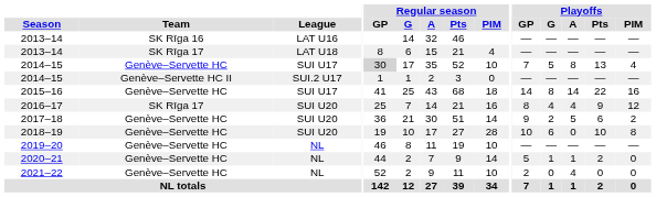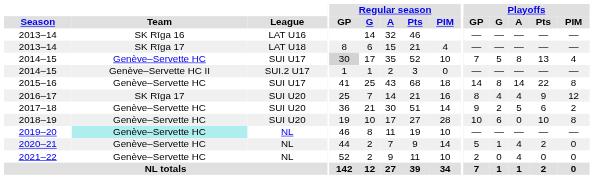 <table border="0" cellpadding="1" cellspacing="0" style="text-align:center; width:60em">
 <tr bgcolor="#e0e0e0">
 <th colspan="3" bgcolor="#ffffff"></th>
 <th rowspan="99" bgcolor="#ffffff"></th>
 <th colspan="5"><a href='#'>Regular season</a></th>
 <th rowspan="99" bgcolor="#ffffff"></th>
 <th colspan="5"><a href='#'>Playoffs</a></th>
 </tr>
 <tr bgcolor="#e0e0e0">
 <th><a href='#'>Season</a></th>
 <th>Team</th>
 <th>League</th>
 <th>GP</th>
 <th><a href='#'>G</a></th>
 <th><a href='#'>A</a></th>
 <th><a href='#'>Pts</a></th>
 <th><a href='#'>PIM</a></th>
 <th>GP</th>
 <th>G</th>
 <th>A</th>
 <th>Pts</th>
 <th>PIM</th>
 </tr>
 <tr>
 <td>2013–14</td>
 <td>SK Rīga 16</td>
 <td>LAT U16</td>
 <td></td>
 <td>14</td>
 <td>32</td>
 <td>46</td>
 <td></td>
 <td>—</td>
 <td>—</td>
 <td>—</td>
 <td>—</td>
 <td>—</td>
 </tr>
 <tr bgcolor="#f0f0f0">
 <td>2013–14</td>
 <td>SK Rīga 17</td>
 <td>LAT U18</td>
 <td>8</td>
 <td>6</td>
 <td>15</td>
 <td>21</td>
 <td>4</td>
 <td>—</td>
 <td>—</td>
 <td>—</td>
 <td>—</td>
 <td>—</td>
 </tr>
 <tr>
 <td>2014–15</td>
 <td><a href='#'>Genève–Servette HC</a></td>
 <td>SUI U17</td>
 <td style="background: lightgrey;">30</td>
 <td>17</td>
 <td>35</td>
 <td>52</td>
 <td>10</td>
 <td>7</td>
 <td>5</td>
 <td>8</td>
 <td>13</td>
 <td>4</td>
 </tr>
 <tr bgcolor="#f0f0f0">
 <td>2014–15</td>
 <td>Genève–Servette HC II</td>
 <td>SUI.2 U17</td>
 <td>1</td>
 <td>1</td>
 <td>2</td>
 <td>3</td>
 <td>0</td>
 <td>—</td>
 <td>—</td>
 <td>—</td>
 <td>—</td>
 <td>—</td>
 </tr>
 <tr>
 <td>2015–16</td>
 <td>Genève–Servette HC</td>
 <td>SUI U17</td>
 <td>41</td>
 <td>25</td>
 <td>43</td>
 <td>68</td>
 <td>18</td>
 <td>14</td>
 <td>8</td>
 <td>14</td>
 <td>22</td>
-<td>16</td>
+<td>8</td>
 </tr>
 <tr bgcolor="#f0f0f0">
 <td>2016–17</td>
 <td>SK Rīga 17</td>
 <td>SUI U20</td>
 <td>25</td>
 <td>7</td>
 <td>14</td>
 <td>21</td>
 <td>16</td>
 <td>8</td>
 <td>4</td>
 <td>4</td>
 <td>9</td>
 <td>12</td>
 </tr>
 <tr>
 <td>2017–18</td>
 <td>Genève–Servette HC</td>
 <td>SUI U20</td>
 <td>36</td>
 <td>21</td>
 <td>30</td>
 <td>51</td>
 <td>14</td>
 <td>9</td>
 <td>2</td>
 <td>5</td>
 <td>6</td>
 <td>2</td>
 </tr>
 <tr bgcolor="#f0f0f0">
 <td>2018–19</td>
 <td>Genève–Servette HC</td>
 <td>SUI U20</td>
 <td>19</td>
 <td>10</td>
 <td>17</td>
 <td>27</td>
 <td>28</td>
 <td>10</td>
 <td>6</td>
 <td>0</td>
 <td>10</td>
 <td>8</td>
 </tr>
 <tr>
 <td><a href='#'>2019–20</a></td>
-<td>Genève–Servette HC</td>
+<td style="background: paleturquoise;">Genève–Servette HC</td>
 <td><a href='#'>NL</a></td>
 <td>46</td>
 <td>8</td>
 <td>11</td>
 <td>19</td>
 <td>10</td>
 <td>—</td>
 <td>—</td>
 <td>—</td>
 <td>—</td>
 <td>—</td>
 </tr>
 <tr bgcolor="#f0f0f0">
 <td><a href='#'>2020–21</a></td>
 <td>Genève–Servette HC</td>
 <td>NL</td>
 <td>44</td>
 <td>2</td>
 <td>7</td>
 <td>9</td>
 <td>14</td>
 <td>5</td>
 <td>1</td>
-<td>1</td>
+<td>4</td>
 <td>2</td>
 <td>0</td>
 </tr>
 <tr>
 <td><a href='#'>2021–22</a></td>
 <td>Genève–Servette HC</td>
 <td>NL</td>
 <td>52</td>
 <td>2</td>
 <td>9</td>
 <td>11</td>
 <td>10</td>
 <td>2</td>
 <td>0</td>
 <td>4</td>
 <td>0</td>
 <td>0</td>
 </tr>
 <tr bgcolor="#e0e0e0">
 <th colspan="3">NL totals</th>
 <th>142</th>
 <th>12</th>
 <th>27</th>
 <th>39</th>
 <th>34</th>
 <th>7</th>
 <th>1</th>
 <th>1</th>
 <th>2</th>
 <th>0</th>
 </tr>
 </table>
